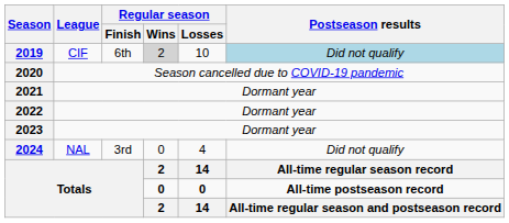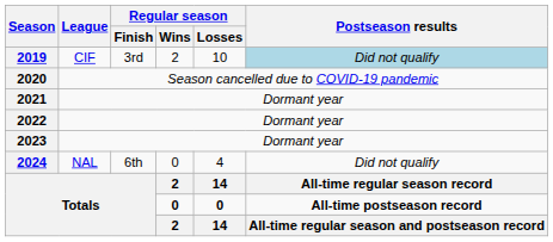 <table class="wikitable" style="text-align:center; font-size: 95%;">
 <tr>
 <th rowspan="2"><a href='#'>Season</a></th>
 <th rowspan="2"><a href='#'>League</a></th>
 <th colspan="3"><a href='#'>Regular season</a></th>
 <th rowspan="2"><a href='#'>Postseason</a> results</th>
 </tr>
 <tr>
 <th>Finish</th>
 <th>Wins</th>
 <th>Losses</th>
 </tr>
 <tr>
 <th><a href='#'>2019</a></th>
 <td><a href='#'>CIF</a></td>
-<td>6th</td>
-<td style="background: lightgrey;">2</td>
+<td>3rd</td>
+<td>2</td>
 <td>10</td>
 <td style="background: lightblue;"><em>Did not qualify</em></td>
 </tr>
 <tr>
 <th>2020</th>
 <td colspan=5><em>Season cancelled due to <a href='#'>COVID-19 pandemic</a></em></td>
 </tr>
 <tr>
 <th>2021</th>
 <td colspan="5"><em>Dormant year</em></td>
 </tr>
 <tr>
 <th>2022</th>
 <td colspan="5"><em>Dormant year</em></td>
 </tr>
 <tr>
 <th>2023</th>
 <td colspan="5"><em>Dormant year</em></td>
 </tr>
 <tr>
 <th><a href='#'>2024</a></th>
 <td><a href='#'>NAL</a></td>
-<td>3rd</td>
+<td>6th</td>
 <td>0</td>
 <td>4</td>
 <td><em>Did not qualify</em></td>
 </tr>
 <tr>
 <th rowspan="3" colspan="3">Totals</th>
 <th>2</th>
 <th>14</th>
 <th>All-time regular season record</th>
 </tr>
 <tr>
 <td><strong>0</strong></td>
 <td><strong>0</strong></td>
 <td><strong>All-time postseason record</strong></td>
 </tr>
 <tr>
 <th>2</th>
 <th>14</th>
 <th>All-time regular season and postseason record</th>
 </tr>
 </table>
